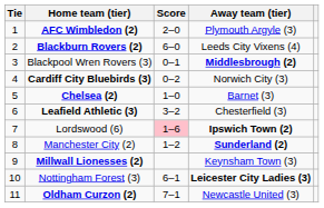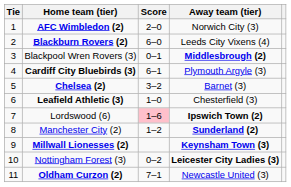 <table class="wikitable" style="text-align:center; font-size:85%">
 <tr>
 <th>Tie</th>
 <th>Home team (tier)</th>
 <th>Score</th>
 <th>Away team (tier)</th>
 <th></th>
 </tr>
 <tr>
 <td>1</td>
 <td><strong><a href='#'>AFC Wimbledon</a> (2)</strong></td>
 <td>2–0</td>
-<td><a href='#'>Plymouth Argyle</a> (3)</td>
+<td>Norwich City (3)</td>
 <td></td>
 </tr>
 <tr>
 <td>2</td>
 <td><strong><a href='#'>Blackburn Rovers</a> (2)</strong></td>
 <td>6–0</td>
 <td>Leeds City Vixens (4)</td>
 <td></td>
 </tr>
 <tr>
 <td>3</td>
 <td>Blackpool Wren Rovers (3)</td>
 <td>0–1</td>
 <td><strong><a href='#'>Middlesbrough</a> (2)</strong></td>
 <td></td>
 </tr>
 <tr>
 <td>4</td>
 <td><strong>Cardiff City Bluebirds (3)</strong></td>
-<td>0–2</td>
-<td>Norwich City (3)</td>
+<td>6–1</td>
+<td><a href='#'>Plymouth Argyle</a> (3)</td>
 <td></td>
 </tr>
 <tr>
 <td>5</td>
 <td><strong><a href='#'>Chelsea</a> (2)</strong></td>
-<td>1–0</td>
+<td>3–2</td>
 <td><a href='#'>Barnet</a> (3)</td>
 <td></td>
 </tr>
 <tr>
 <td>6</td>
 <td><strong>Leafield Athletic (3)</strong></td>
-<td>3–2</td>
+<td>1–0</td>
 <td>Chesterfield (3)</td>
 <td></td>
 </tr>
 <tr>
 <td>7</td>
 <td>Lordswood (6)</td>
 <td style="background: pink;">1–6</td>
 <td><strong>Ipswich Town (2)</strong></td>
 <td></td>
 </tr>
 <tr>
 <td>8</td>
 <td><a href='#'>Manchester City</a> (2)</td>
 <td>1–2 </td>
 <td><strong><a href='#'>Sunderland</a> (2)</strong></td>
 <td></td>
 </tr>
 <tr>
 <td>9</td>
 <td><strong><a href='#'>Millwall Lionesses</a> (2)</strong></td>
 <td></td>
-<td><a href='#'>Keynsham Town</a> (3)</td>
+<td><strong><a href='#'>Keynsham Town</a> (3)</strong></td>
 <td></td>
 </tr>
 <tr>
 <td>10</td>
 <td><a href='#'>Nottingham Forest</a> (3)</td>
-<td>6–1</td>
+<td>0–2</td>
 <td><strong>Leicester City Ladies (3)</strong></td>
 <td></td>
 </tr>
 <tr>
 <td>11</td>
 <td><strong><a href='#'>Oldham Curzon</a> (2)</strong></td>
 <td>7–1</td>
 <td><a href='#'> Newcastle United</a> (3)</td>
 <td></td>
 </tr>
 </table>
